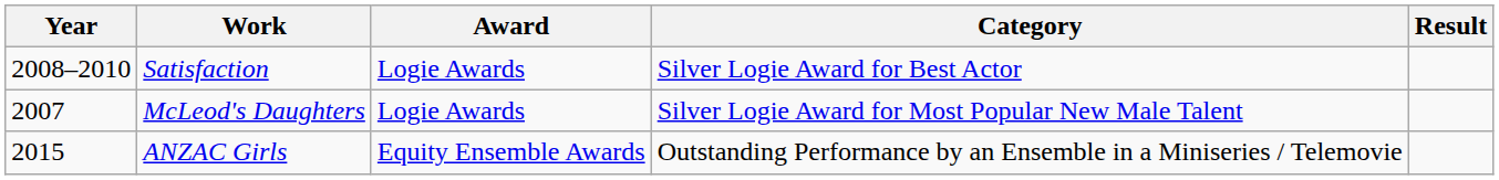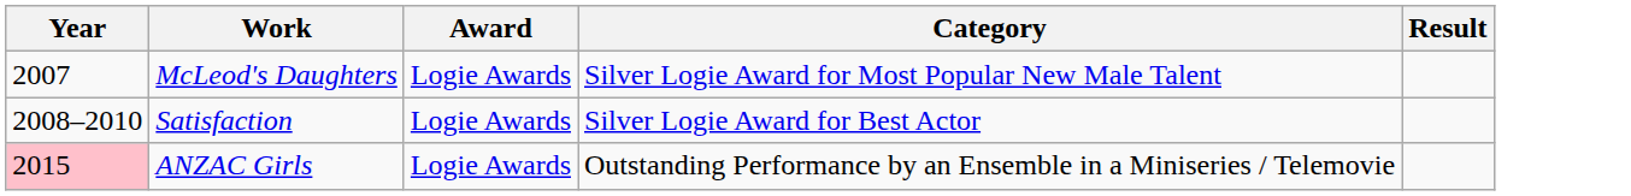 <table class=wikitable>
 <tr>
 <th>Year</th>
 <th>Work</th>
 <th>Award</th>
 <th>Category</th>
 <th>Result</th>
 </tr>
 <tr>
+<td>2007</td>
+<td><em><a href='#'>McLeod's Daughters</a></em></td>
+<td><a href='#'>Logie Awards</a></td>
+<td><a href='#'>Silver Logie Award for Most Popular New Male Talent</a></td>
+<td></td>
+</tr>
+<tr>
 <td>2008–2010</td>
 <td><em><a href='#'>Satisfaction</a></em></td>
 <td><a href='#'>Logie Awards</a></td>
 <td><a href='#'>Silver Logie Award for Best Actor</a></td>
 <td></td>
 </tr>
 <tr>
-<td>2007</td>
-<td><em><a href='#'>McLeod's Daughters</a></em></td>
+<td style="background: pink;">2015</td>
+<td><em><a href='#'>ANZAC Girls</a></em></td>
 <td><a href='#'>Logie Awards</a></td>
-<td><a href='#'>Silver Logie Award for Most Popular New Male Talent</a></td>
-<td></td>
-</tr>
-<tr>
-<td>2015</td>
-<td><em><a href='#'>ANZAC Girls</a></em></td>
-<td><a href='#'>Equity Ensemble Awards</a></td>
 <td>Outstanding Performance by an Ensemble in a Miniseries / Telemovie</td>
 <td></td>
 </tr>
 </table>
